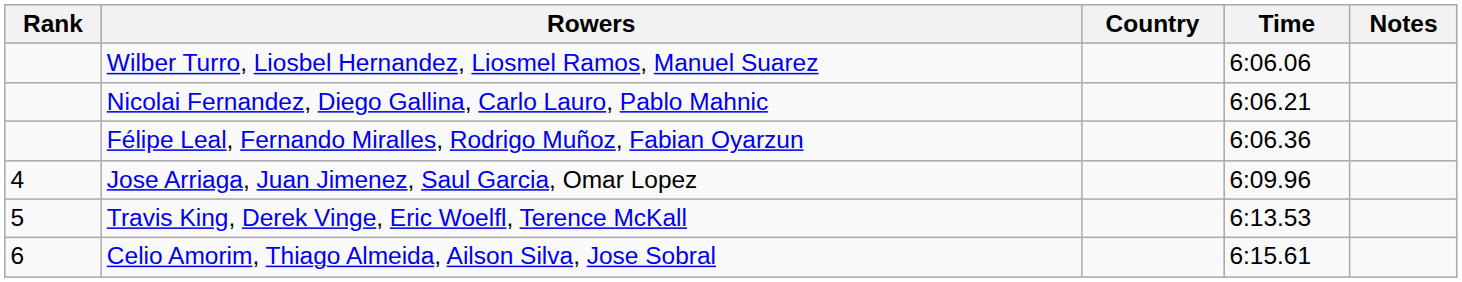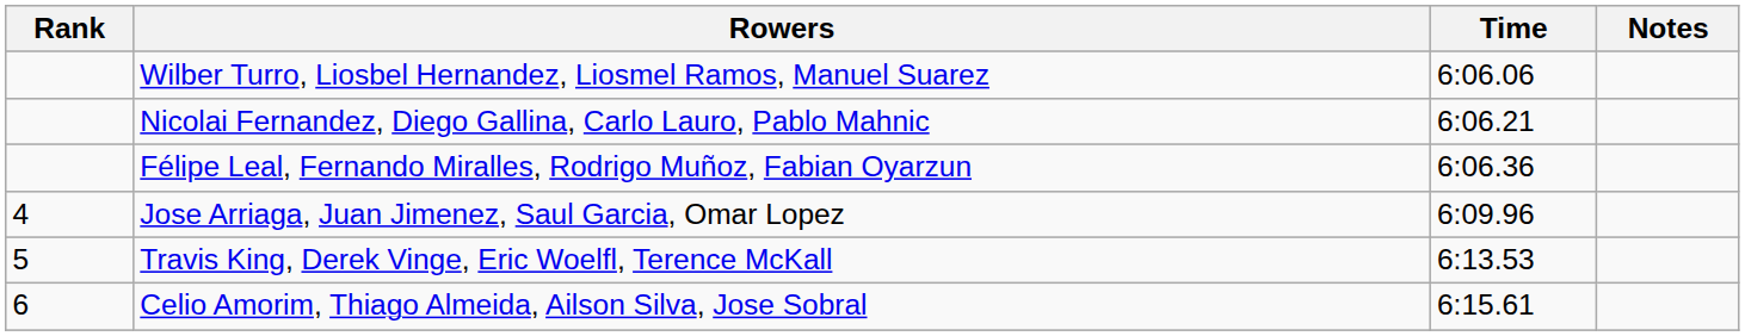 <table class="wikitable" width=60%>
 <tr>
 <th>Rank</th>
 <th>Rowers</th>
-<th>Country</th>
 <th>Time</th>
 <th>Notes</th>
 </tr>
 <tr>
 <td></td>
 <td><a href='#'>Wilber Turro</a>, <a href='#'>Liosbel Hernandez</a>, <a href='#'>Liosmel Ramos</a>, <a href='#'>Manuel Suarez</a></td>
-<td></td>
 <td>6:06.06</td>
 <td></td>
 </tr>
 <tr>
 <td></td>
 <td><a href='#'>Nicolai Fernandez</a>, <a href='#'>Diego Gallina</a>, <a href='#'>Carlo Lauro</a>, <a href='#'>Pablo Mahnic</a></td>
-<td></td>
 <td>6:06.21</td>
 <td></td>
 </tr>
 <tr>
 <td></td>
 <td><a href='#'>Félipe Leal</a>, <a href='#'>Fernando Miralles</a>, <a href='#'>Rodrigo Muñoz</a>, <a href='#'>Fabian Oyarzun</a></td>
-<td></td>
 <td>6:06.36</td>
 <td></td>
 </tr>
 <tr>
 <td>4</td>
 <td><a href='#'>Jose Arriaga</a>, <a href='#'>Juan Jimenez</a>, <a href='#'>Saul Garcia</a>, Omar Lopez</td>
-<td></td>
 <td>6:09.96</td>
 <td></td>
 </tr>
 <tr>
 <td>5</td>
 <td><a href='#'>Travis King</a>, <a href='#'>Derek Vinge</a>, <a href='#'>Eric Woelfl</a>, <a href='#'>Terence McKall</a></td>
-<td></td>
 <td>6:13.53</td>
 <td></td>
 </tr>
 <tr>
 <td>6</td>
 <td><a href='#'>Celio Amorim</a>, <a href='#'>Thiago Almeida</a>, <a href='#'>Ailson Silva</a>, <a href='#'>Jose Sobral</a></td>
-<td></td>
 <td>6:15.61</td>
 <td></td>
 </tr>
 </table>
